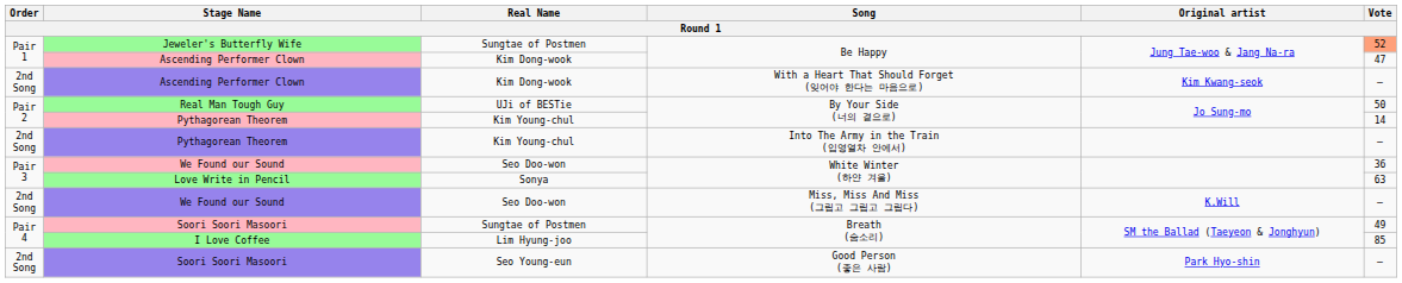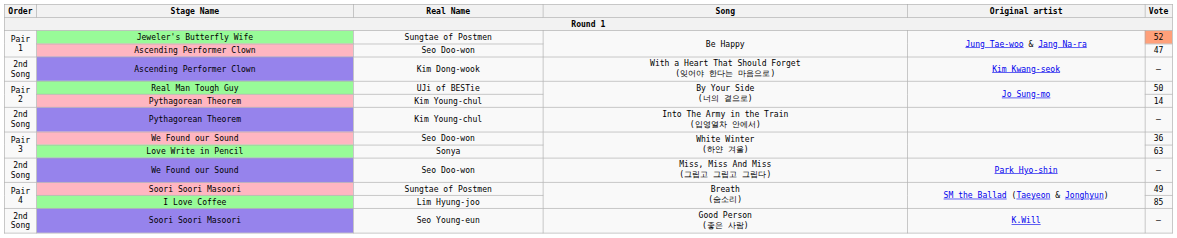 <table class="wikitable" style="text-align:center; width:95%;">
 <tr>
 <th style="width:1%;">Order</th>
 <th style="width:20%;">Stage Name</th>
 <th style="width:12%;">Real Name</th>
 <th style="width:23%;">Song</th>
 <th style="width:15%;">Original artist</th>
 <th style="width:1%;">Vote</th>
 </tr>
 <tr>
 <th colspan=6>Round 1</th>
 </tr>
 <tr>
 <td rowspan=2>Pair 1</td>
 <td bgcolor="palegreen">Jeweler's Butterfly Wife</td>
 <td>Sungtae of Postmen</td>
 <td rowspan=2>Be Happy</td>
 <td rowspan=2><a href='#'>Jung Tae-woo</a> & <a href='#'>Jang Na-ra</a></td>
 <td style="background: lightsalmon;">52</td>
 </tr>
 <tr>
 <td bgcolor="lightpink">Ascending Performer Clown</td>
-<td>Kim Dong-wook</td>
+<td>Seo Doo-won</td>
 <td>47</td>
 </tr>
 <tr>
 <td>2nd Song</td>
 <td bgcolor="#9683EC">Ascending Performer Clown</td>
 <td>Kim Dong-wook</td>
 <td>With a Heart That Should Forget<br>(잊어야 한다는 마음으로)</td>
 <td><a href='#'>Kim Kwang-seok</a></td>
 <td>–</td>
 </tr>
 <tr>
 <td rowspan=2>Pair 2</td>
 <td bgcolor="palegreen">Real Man Tough Guy</td>
 <td>UJi of BESTie</td>
 <td rowspan=2>By Your Side<br>(너의 곁으로)</td>
 <td rowspan=2><a href='#'>Jo Sung-mo</a></td>
 <td>50</td>
 </tr>
 <tr>
 <td bgcolor="lightpink">Pythagorean Theorem</td>
 <td>Kim Young-chul</td>
 <td>14</td>
 </tr>
 <tr>
 <td>2nd Song</td>
 <td bgcolor="#9683EC">Pythagorean Theorem</td>
 <td>Kim Young-chul</td>
 <td>Into The Army in the Train<br>(입영열차 안에서)</td>
 <td></td>
 <td>–</td>
 </tr>
 <tr>
 <td rowspan=2>Pair 3</td>
 <td bgcolor="lightpink">We Found our Sound</td>
 <td>Seo Doo-won</td>
 <td rowspan=2>White Winter<br>(하얀 겨울)</td>
 <td rowspan=2></td>
 <td>36</td>
 </tr>
 <tr>
 <td bgcolor="palegreen">Love Write in Pencil</td>
 <td>Sonya</td>
 <td>63</td>
 </tr>
 <tr>
 <td>2nd Song</td>
 <td bgcolor="#9683EC">We Found our Sound</td>
 <td>Seo Doo-won</td>
 <td>Miss, Miss And Miss<br>(그립고 그립고 그립다)</td>
-<td><a href='#'>K.Will</a></td>
+<td><a href='#'>Park Hyo-shin</a></td>
 <td>–</td>
 </tr>
 <tr>
 <td rowspan=2>Pair 4</td>
 <td bgcolor="lightpink">Soori Soori Masoori</td>
 <td>Sungtae of Postmen</td>
 <td rowspan=2>Breath<br>(숨소리)</td>
 <td rowspan=2><a href='#'>SM the Ballad</a> (<a href='#'>Taeyeon</a> & <a href='#'>Jonghyun</a>)</td>
 <td>49</td>
 </tr>
 <tr>
 <td bgcolor="palegreen">I Love Coffee</td>
 <td>Lim Hyung-joo</td>
 <td>85</td>
 </tr>
 <tr>
 <td>2nd Song</td>
 <td bgcolor="#9683EC">Soori Soori Masoori</td>
 <td>Seo Young-eun</td>
 <td>Good Person<br>(좋은 사람)</td>
-<td><a href='#'>Park Hyo-shin</a></td>
+<td><a href='#'>K.Will</a></td>
 <td>–</td>
 </tr>
 </table>
